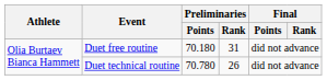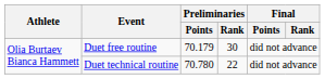 <table class=wikitable style="font-size:90%">
 <tr>
 <th rowspan="2">Athlete</th>
 <th rowspan="2">Event</th>
 <th colspan="2">Preliminaries</th>
 <th colspan="2">Final</th>
 </tr>
 <tr style="font-size:95%">
 <th>Points</th>
 <th>Rank</th>
 <th>Points</th>
 <th>Rank</th>
 </tr>
 <tr align=center>
 <td align=left rowspan=2><a href='#'>Olia Burtaev</a><br><a href='#'>Bianca Hammett</a></td>
 <td align=left><a href='#'>Duet free routine</a></td>
-<td>70.180</td>
-<td>31</td>
+<td>70.179</td>
+<td>30</td>
 <td colspan=2>did not advance</td>
 </tr>
 <tr align=center>
 <td align=left><a href='#'>Duet technical routine</a></td>
 <td>70.780</td>
-<td>26</td>
+<td>22</td>
 <td colspan=2>did not advance</td>
 </tr>
 </table>
